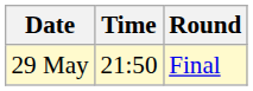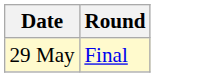 <table class="wikitable">
 <tr>
 <th>Date</th>
-<th>Time</th>
 <th>Round</th>
 </tr>
 <tr style=background:lemonchiffon>
 <td>29 May</td>
-<td>21:50</td>
 <td><a href='#'>Final</a></td>
 </tr>
 </table>
